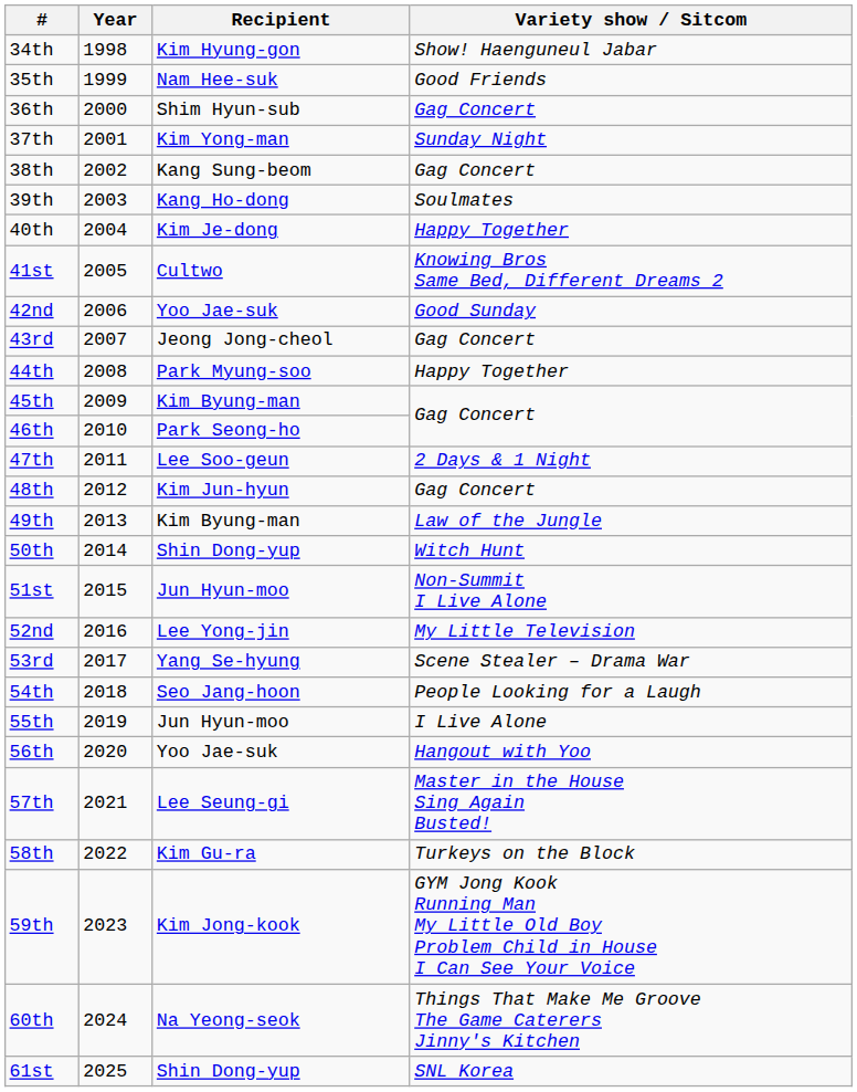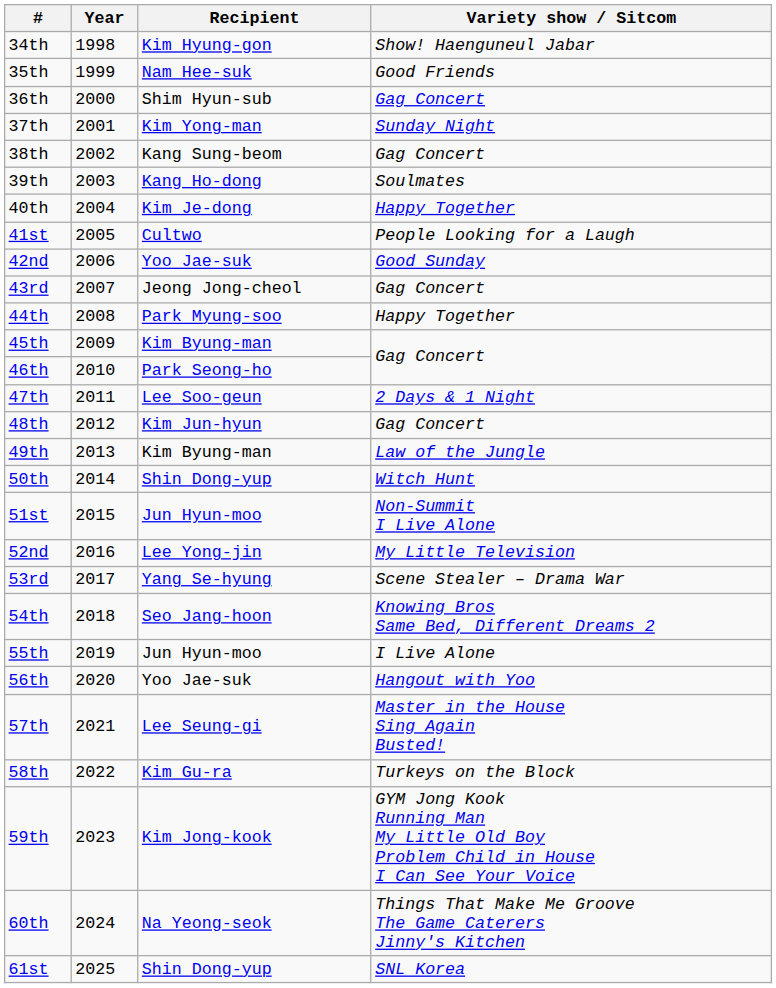 <table class="wikitable" style="width:600px">
 <tr>
 <th>#</th>
 <th>Year</th>
 <th>Recipient</th>
 <th>Variety show / Sitcom</th>
 </tr>
 <tr>
 <td>34th</td>
 <td>1998</td>
 <td><a href='#'>Kim Hyung-gon</a></td>
 <td><em>Show! Haenguneul Jabar</em></td>
 </tr>
 <tr>
 <td>35th</td>
 <td>1999</td>
 <td><a href='#'>Nam Hee-suk</a></td>
 <td><em>Good Friends</em></td>
 </tr>
 <tr>
 <td>36th</td>
 <td>2000</td>
 <td>Shim Hyun-sub</td>
 <td><em><a href='#'>Gag Concert</a></em></td>
 </tr>
 <tr>
 <td>37th</td>
 <td>2001</td>
 <td><a href='#'>Kim Yong-man</a></td>
 <td><em><a href='#'>Sunday Night</a></em></td>
 </tr>
 <tr>
 <td>38th</td>
 <td>2002</td>
 <td>Kang Sung-beom</td>
 <td><em>Gag Concert</em></td>
 </tr>
 <tr>
 <td>39th</td>
 <td>2003</td>
 <td><a href='#'>Kang Ho-dong</a></td>
 <td><em>Soulmates</em></td>
 </tr>
 <tr>
 <td>40th</td>
 <td>2004</td>
 <td><a href='#'>Kim Je-dong</a></td>
 <td><em><a href='#'>Happy Together</a></em></td>
 </tr>
 <tr>
 <td><a href='#'>41st</a></td>
 <td>2005</td>
 <td><a href='#'>Cultwo</a></td>
-<td><em><a href='#'>Knowing Bros</a></em><br><em><a href='#'>Same Bed, Different Dreams 2</a></em></td>
+<td><em>People Looking for a Laugh</em></td>
 </tr>
 <tr>
 <td><a href='#'>42nd</a></td>
 <td>2006</td>
 <td><a href='#'>Yoo Jae-suk</a></td>
 <td><em><a href='#'>Good Sunday</a></em></td>
 </tr>
 <tr>
 <td><a href='#'>43rd</a></td>
 <td>2007</td>
 <td>Jeong Jong-cheol</td>
 <td><em>Gag Concert</em></td>
 </tr>
 <tr>
 <td><a href='#'>44th</a></td>
 <td>2008</td>
 <td><a href='#'>Park Myung-soo</a></td>
 <td><em>Happy Together</em></td>
 </tr>
 <tr>
 <td><a href='#'>45th</a></td>
 <td>2009</td>
 <td><a href='#'>Kim Byung-man</a></td>
 <td rowspan="2"><em>Gag Concert</em></td>
 </tr>
 <tr>
 <td><a href='#'>46th</a></td>
 <td>2010</td>
 <td><a href='#'>Park Seong-ho</a></td>
 </tr>
 <tr>
 <td><a href='#'>47th</a></td>
 <td>2011</td>
 <td><a href='#'>Lee Soo-geun</a></td>
 <td><em><a href='#'>2 Days & 1 Night</a></em></td>
 </tr>
 <tr>
 <td><a href='#'>48th</a></td>
 <td>2012</td>
 <td><a href='#'>Kim Jun-hyun</a></td>
 <td><em>Gag Concert</em></td>
 </tr>
 <tr>
 <td><a href='#'>49th</a></td>
 <td>2013</td>
 <td>Kim Byung-man</td>
 <td><em><a href='#'>Law of the Jungle</a></em></td>
 </tr>
 <tr>
 <td><a href='#'>50th</a></td>
 <td>2014</td>
 <td><a href='#'>Shin Dong-yup</a></td>
 <td><em><a href='#'>Witch Hunt</a></em></td>
 </tr>
 <tr>
 <td><a href='#'>51st</a></td>
 <td>2015</td>
 <td><a href='#'>Jun Hyun-moo</a></td>
 <td><em><a href='#'>Non-Summit</a></em><br><em><a href='#'>I Live Alone</a></em></td>
 </tr>
 <tr>
 <td><a href='#'>52nd</a></td>
 <td>2016</td>
 <td><a href='#'>Lee Yong-jin</a></td>
 <td><em><a href='#'>My Little Television</a></em></td>
 </tr>
 <tr>
 <td><a href='#'>53rd</a></td>
 <td>2017</td>
 <td><a href='#'>Yang Se-hyung</a></td>
 <td><em>Scene Stealer – Drama War</em></td>
 </tr>
 <tr>
 <td><a href='#'>54th</a></td>
 <td>2018</td>
 <td><a href='#'>Seo Jang-hoon</a></td>
-<td><em>People Looking for a Laugh</em></td>
+<td><em><a href='#'>Knowing Bros</a></em><br><em><a href='#'>Same Bed, Different Dreams 2</a></em></td>
 </tr>
 <tr>
 <td><a href='#'>55th</a></td>
 <td>2019</td>
 <td>Jun Hyun-moo</td>
 <td><em>I Live Alone</em></td>
 </tr>
 <tr>
 <td><a href='#'>56th</a></td>
 <td>2020</td>
 <td>Yoo Jae-suk</td>
 <td><em><a href='#'>Hangout with Yoo</a></em></td>
 </tr>
 <tr>
 <td><a href='#'>57th</a></td>
 <td>2021</td>
 <td><a href='#'>Lee Seung-gi</a></td>
 <td><em><a href='#'>Master in the House</a></em><br><em><a href='#'>Sing Again</a></em><br><em><a href='#'>Busted!</a></em></td>
 </tr>
 <tr>
 <td><a href='#'>58th</a></td>
 <td>2022</td>
 <td><a href='#'>Kim Gu-ra</a></td>
 <td><em>Turkeys on the Block</em></td>
 </tr>
 <tr>
 <td><a href='#'>59th</a></td>
 <td>2023</td>
 <td><a href='#'>Kim Jong-kook</a></td>
 <td><em>GYM Jong Kook</em><br><em><a href='#'>Running Man</a></em><br><em><a href='#'>My Little Old Boy</a></em><br><em><a href='#'>Problem Child in House</a></em><br><em><a href='#'>I Can See Your Voice</a></em></td>
 </tr>
 <tr>
 <td><a href='#'>60th</a></td>
 <td>2024</td>
 <td><a href='#'>Na Yeong-seok</a></td>
 <td><em>Things That Make Me Groove</em><br><em><a href='#'>The Game Caterers</a></em><br><em><a href='#'>Jinny's Kitchen</a></em></td>
 </tr>
 <tr>
 <td><a href='#'>61st</a></td>
 <td>2025</td>
 <td><a href='#'>Shin Dong-yup</a></td>
 <td><em><a href='#'>SNL Korea</a></em></td>
 </tr>
 </table>
